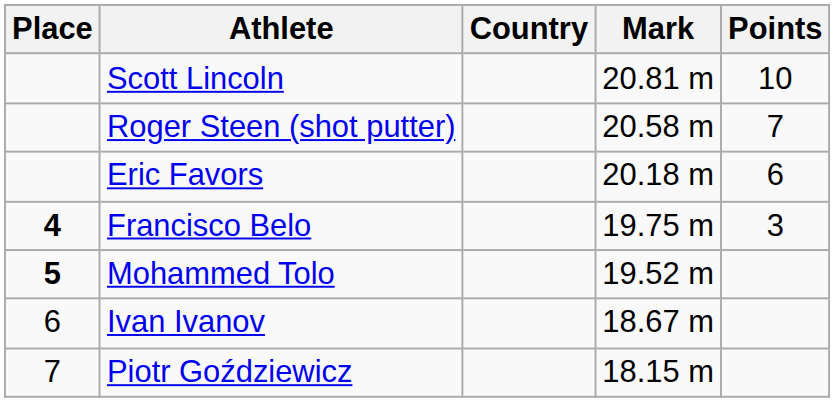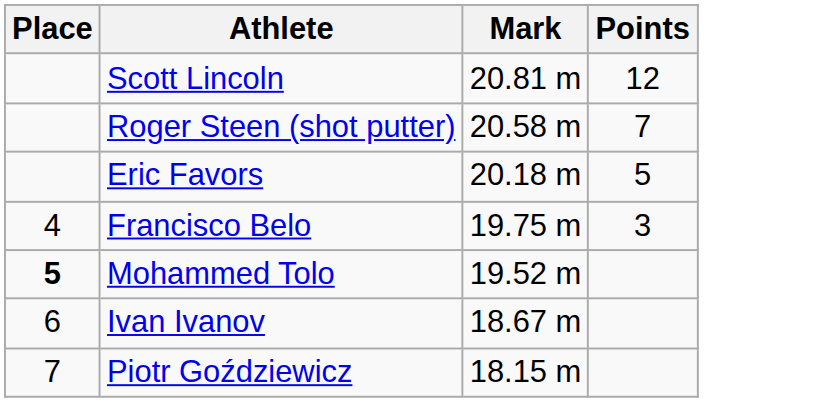 <table class="wikitable">
 <tr>
 <th>Place</th>
 <th>Athlete</th>
-<th>Country</th>
 <th>Mark</th>
 <th>Points</th>
 </tr>
 <tr>
 <td align=center></td>
 <td><a href='#'>Scott Lincoln</a></td>
-<td></td>
 <td>20.81 m</td>
-<td align=center>10</td>
+<td align=center>12</td>
 </tr>
 <tr>
 <td align=center></td>
 <td><a href='#'>Roger Steen (shot putter)</a></td>
-<td></td>
 <td>20.58 m</td>
 <td align=center>7</td>
 </tr>
 <tr>
 <td align=center></td>
 <td><a href='#'>Eric Favors</a></td>
-<td></td>
 <td>20.18 m</td>
-<td align=center>6</td>
+<td align=center>5</td>
 </tr>
 <tr>
-<td align=center><strong>4</strong></td>
+<td align=center>4</td>
 <td><a href='#'>Francisco Belo</a></td>
-<td></td>
 <td>19.75 m</td>
 <td align=center>3</td>
 </tr>
 <tr>
 <td align=center><strong>5</strong></td>
 <td><a href='#'>Mohammed Tolo</a></td>
-<td></td>
 <td>19.52 m</td>
 <td align=center></td>
 </tr>
 <tr>
 <td align=center>6</td>
 <td><a href='#'>Ivan Ivanov</a></td>
-<td></td>
 <td>18.67 m</td>
 <td align=center></td>
 </tr>
 <tr>
 <td align=center>7</td>
 <td><a href='#'>Piotr Goździewicz</a></td>
-<td></td>
 <td>18.15 m</td>
 <td align=center></td>
 </tr>
 </table>
